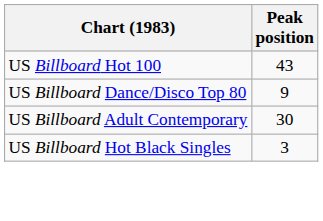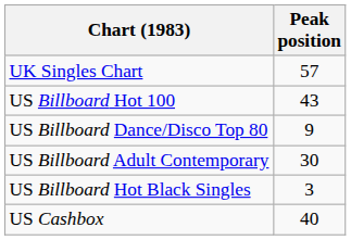 <table class="wikitable sortable">
 <tr>
 <th>Chart (1983)</th>
 <th>Peak<br>position</th>
+</tr>
+<tr>
+<td align="left"><a href='#'>UK Singles Chart</a></td>
+<td align="center">57</td>
 </tr>
 <tr>
 <td>US <a href='#'><em>Billboard</em> Hot 100</a></td>
 <td align="center">43</td>
 </tr>
 <tr>
 <td>US <em>Billboard</em> <a href='#'>Dance/Disco Top 80</a></td>
 <td align="center">9</td>
 </tr>
 <tr>
 <td>US <em>Billboard</em> <a href='#'>Adult Contemporary</a></td>
 <td align="center">30</td>
 </tr>
 <tr>
 <td>US <em>Billboard</em> <a href='#'>Hot Black Singles</a></td>
 <td align="center">3</td>
 </tr>
+<tr>
+<td align="left">US <em>Cashbox</em></td>
+<td align="center">40</td>
+</tr>
 </table>
